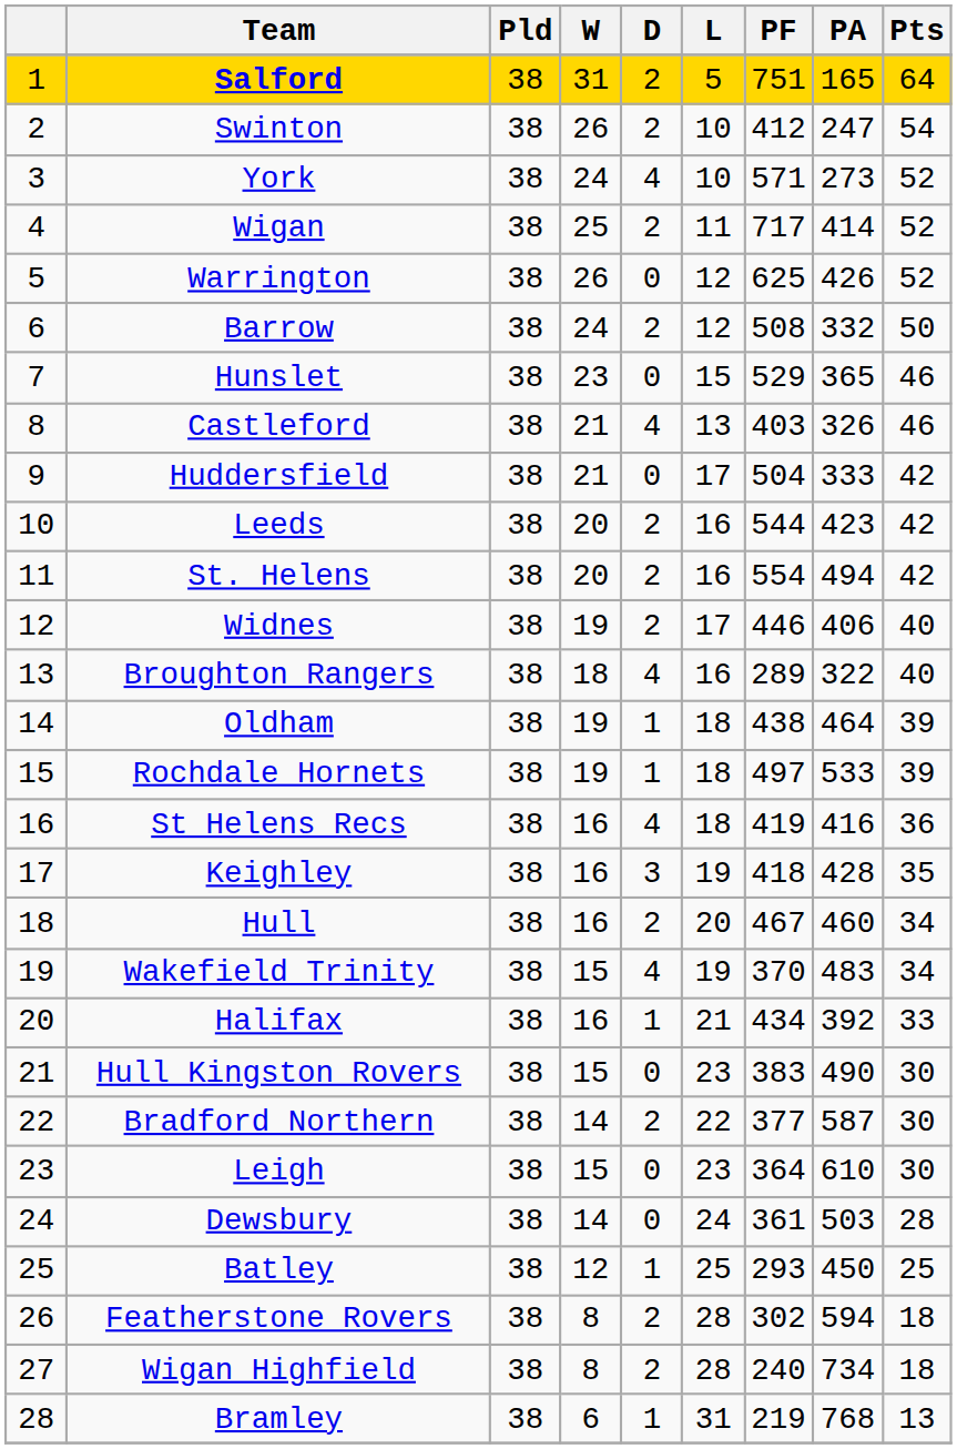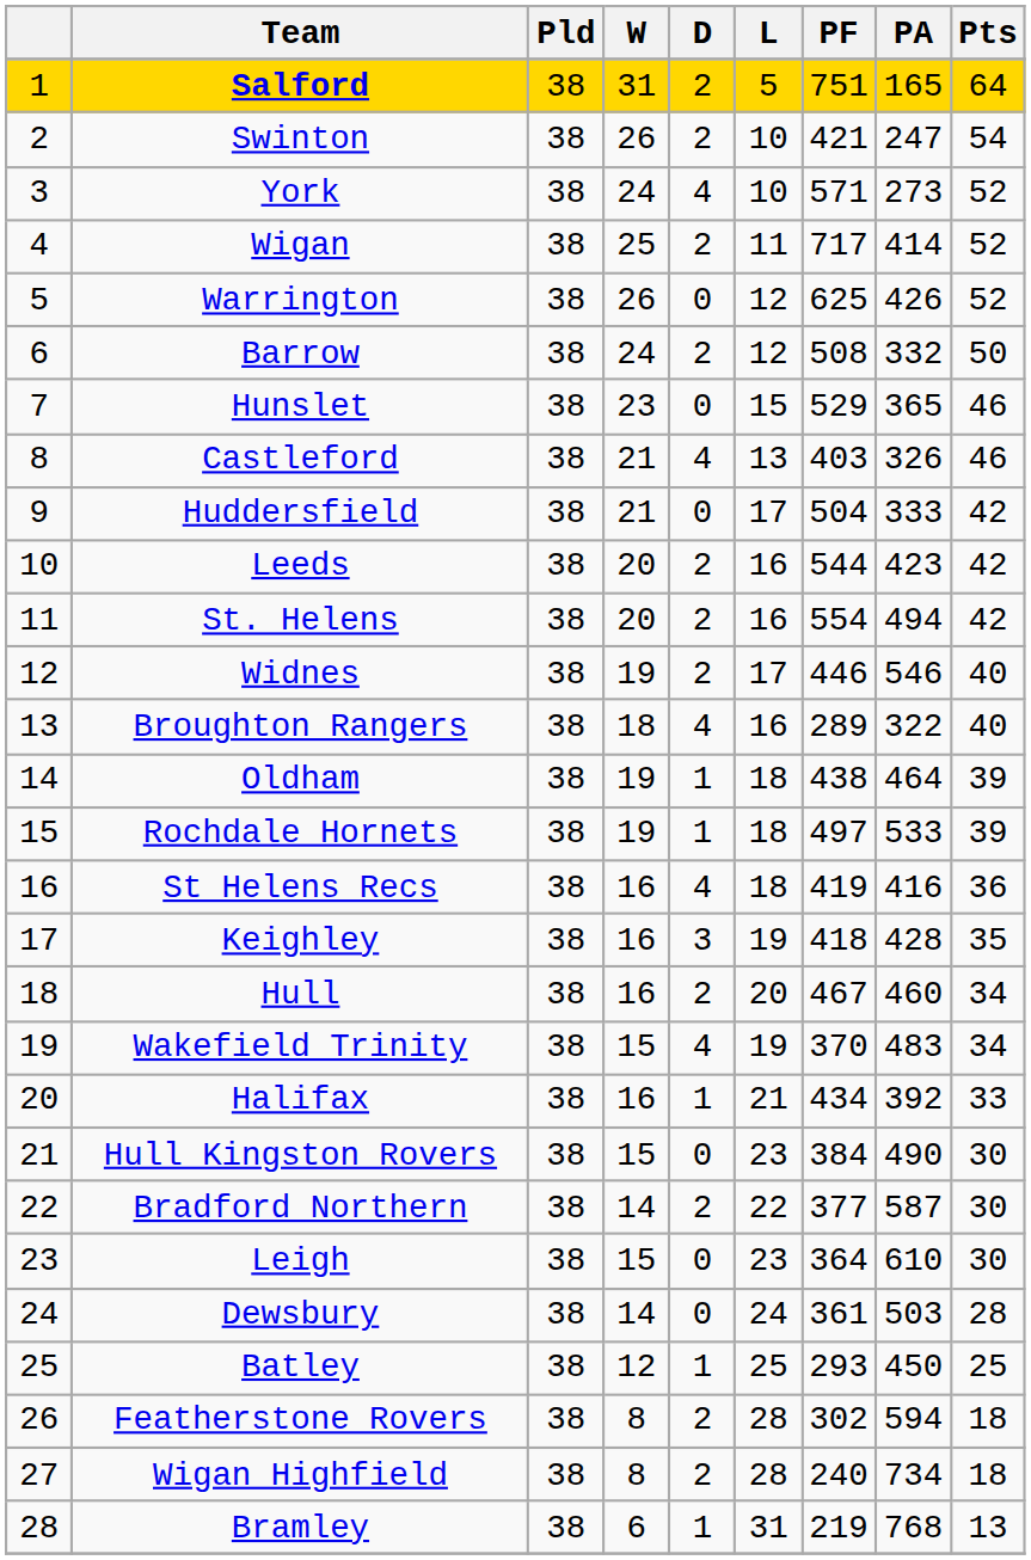 <table class="wikitable" style="text-align:center;">
 <tr>
 <th width=20 abbr="Position"></th>
 <th width=175>Team</th>
 <th width=20 abbr="Played">Pld</th>
 <th width=20 abbr="Won">W</th>
 <th width=20 abbr="Drawn">D</th>
 <th width=20 abbr="Lost">L</th>
 <th width=20 abbr="Points for">PF</th>
 <th width=20 abbr="Points against">PA</th>
 <th width=20 abbr="Points">Pts</th>
 </tr>
 <tr>
 </tr>
 <tr align=center style="background:#FFD700;">
 <td>1</td>
 <td><strong><a href='#'>Salford</a></strong></td>
 <td>38</td>
 <td>31</td>
 <td>2</td>
 <td>5</td>
 <td>751</td>
 <td>165</td>
 <td>64</td>
 </tr>
 <tr align=center style="background:">
 <td>2</td>
 <td><a href='#'>Swinton</a></td>
 <td>38</td>
 <td>26</td>
 <td>2</td>
 <td>10</td>
-<td>412</td>
+<td>421</td>
 <td>247</td>
 <td>54</td>
 </tr>
 <tr align=center style="background:">
 <td>3</td>
 <td><a href='#'>York</a></td>
 <td>38</td>
 <td>24</td>
 <td>4</td>
 <td>10</td>
 <td>571</td>
 <td>273</td>
 <td>52</td>
 </tr>
 <tr align=center style="background:">
 <td>4</td>
 <td><a href='#'>Wigan</a></td>
 <td>38</td>
 <td>25</td>
 <td>2</td>
 <td>11</td>
 <td>717</td>
 <td>414</td>
 <td>52</td>
 </tr>
 <tr align=center style="background:">
 <td>5</td>
 <td><a href='#'>Warrington</a></td>
 <td>38</td>
 <td>26</td>
 <td>0</td>
 <td>12</td>
 <td>625</td>
 <td>426</td>
 <td>52</td>
 </tr>
 <tr align=center style="background:">
 <td>6</td>
 <td><a href='#'>Barrow</a></td>
 <td>38</td>
 <td>24</td>
 <td>2</td>
 <td>12</td>
 <td>508</td>
 <td>332</td>
 <td>50</td>
 </tr>
 <tr align=center style="background:">
 <td>7</td>
 <td><a href='#'>Hunslet</a></td>
 <td>38</td>
 <td>23</td>
 <td>0</td>
 <td>15</td>
 <td>529</td>
 <td>365</td>
 <td>46</td>
 </tr>
 <tr align=center style="background:">
 <td>8</td>
 <td><a href='#'>Castleford</a></td>
 <td>38</td>
 <td>21</td>
 <td>4</td>
 <td>13</td>
 <td>403</td>
 <td>326</td>
 <td>46</td>
 </tr>
 <tr align=center style="background:">
 <td>9</td>
 <td><a href='#'>Huddersfield</a></td>
 <td>38</td>
 <td>21</td>
 <td>0</td>
 <td>17</td>
 <td>504</td>
 <td>333</td>
 <td>42</td>
 </tr>
 <tr align=center style="background:">
 <td>10</td>
 <td><a href='#'>Leeds</a></td>
 <td>38</td>
 <td>20</td>
 <td>2</td>
 <td>16</td>
 <td>544</td>
 <td>423</td>
 <td>42</td>
 </tr>
 <tr align=center style="background:">
 <td>11</td>
 <td><a href='#'>St. Helens</a></td>
 <td>38</td>
 <td>20</td>
 <td>2</td>
 <td>16</td>
 <td>554</td>
 <td>494</td>
 <td>42</td>
 </tr>
 <tr align=center style="background:">
 <td>12</td>
 <td><a href='#'>Widnes</a></td>
 <td>38</td>
 <td>19</td>
 <td>2</td>
 <td>17</td>
 <td>446</td>
-<td>406</td>
+<td>546</td>
 <td>40</td>
 </tr>
 <tr align=center style="background:">
 <td>13</td>
 <td><a href='#'>Broughton Rangers</a></td>
 <td>38</td>
 <td>18</td>
 <td>4</td>
 <td>16</td>
 <td>289</td>
 <td>322</td>
 <td>40</td>
 </tr>
 <tr align=center style="background:">
 <td>14</td>
 <td><a href='#'>Oldham</a></td>
 <td>38</td>
 <td>19</td>
 <td>1</td>
 <td>18</td>
 <td>438</td>
 <td>464</td>
 <td>39</td>
 </tr>
 <tr align=center style="background:">
 <td>15</td>
 <td><a href='#'>Rochdale Hornets</a></td>
 <td>38</td>
 <td>19</td>
 <td>1</td>
 <td>18</td>
 <td>497</td>
 <td>533</td>
 <td>39</td>
 </tr>
 <tr align=center style="background:">
 <td>16</td>
 <td><a href='#'>St Helens Recs</a></td>
 <td>38</td>
 <td>16</td>
 <td>4</td>
 <td>18</td>
 <td>419</td>
 <td>416</td>
 <td>36</td>
 </tr>
 <tr align=center style="background:">
 <td>17</td>
 <td><a href='#'>Keighley</a></td>
 <td>38</td>
 <td>16</td>
 <td>3</td>
 <td>19</td>
 <td>418</td>
 <td>428</td>
 <td>35</td>
 </tr>
 <tr align=center style="background:">
 <td>18</td>
 <td><a href='#'>Hull</a></td>
 <td>38</td>
 <td>16</td>
 <td>2</td>
 <td>20</td>
 <td>467</td>
 <td>460</td>
 <td>34</td>
 </tr>
 <tr align=center style="background:">
 <td>19</td>
 <td><a href='#'>Wakefield Trinity</a></td>
 <td>38</td>
 <td>15</td>
 <td>4</td>
 <td>19</td>
 <td>370</td>
 <td>483</td>
 <td>34</td>
 </tr>
 <tr align=center style="background:">
 <td>20</td>
 <td><a href='#'>Halifax</a></td>
 <td>38</td>
 <td>16</td>
 <td>1</td>
 <td>21</td>
 <td>434</td>
 <td>392</td>
 <td>33</td>
 </tr>
 <tr align=center style="background:">
 <td>21</td>
 <td><a href='#'>Hull Kingston Rovers</a></td>
 <td>38</td>
 <td>15</td>
 <td>0</td>
 <td>23</td>
-<td>383</td>
+<td>384</td>
 <td>490</td>
 <td>30</td>
 </tr>
 <tr align=center style="background:">
 <td>22</td>
 <td><a href='#'>Bradford Northern</a></td>
 <td>38</td>
 <td>14</td>
 <td>2</td>
 <td>22</td>
 <td>377</td>
 <td>587</td>
 <td>30</td>
 </tr>
 <tr align=center style="background:">
 <td>23</td>
 <td><a href='#'>Leigh</a></td>
 <td>38</td>
 <td>15</td>
 <td>0</td>
 <td>23</td>
 <td>364</td>
 <td>610</td>
 <td>30</td>
 </tr>
 <tr align=center style="background:">
 <td>24</td>
 <td><a href='#'>Dewsbury</a></td>
 <td>38</td>
 <td>14</td>
 <td>0</td>
 <td>24</td>
 <td>361</td>
 <td>503</td>
 <td>28</td>
 </tr>
 <tr align=center style="background:">
 <td>25</td>
 <td><a href='#'>Batley</a></td>
 <td>38</td>
 <td>12</td>
 <td>1</td>
 <td>25</td>
 <td>293</td>
 <td>450</td>
 <td>25</td>
 </tr>
 <tr align=center style="background:">
 <td>26</td>
 <td><a href='#'>Featherstone Rovers</a></td>
 <td>38</td>
 <td>8</td>
 <td>2</td>
 <td>28</td>
 <td>302</td>
 <td>594</td>
 <td>18</td>
 </tr>
 <tr align=center style="background:">
 <td>27</td>
 <td><a href='#'>Wigan Highfield</a></td>
 <td>38</td>
 <td>8</td>
 <td>2</td>
 <td>28</td>
 <td>240</td>
 <td>734</td>
 <td>18</td>
 </tr>
 <tr align=center style="background:">
 <td>28</td>
 <td><a href='#'>Bramley</a></td>
 <td>38</td>
 <td>6</td>
 <td>1</td>
 <td>31</td>
 <td>219</td>
 <td>768</td>
 <td>13</td>
 </tr>
 <tr>
 </tr>
 </table>
